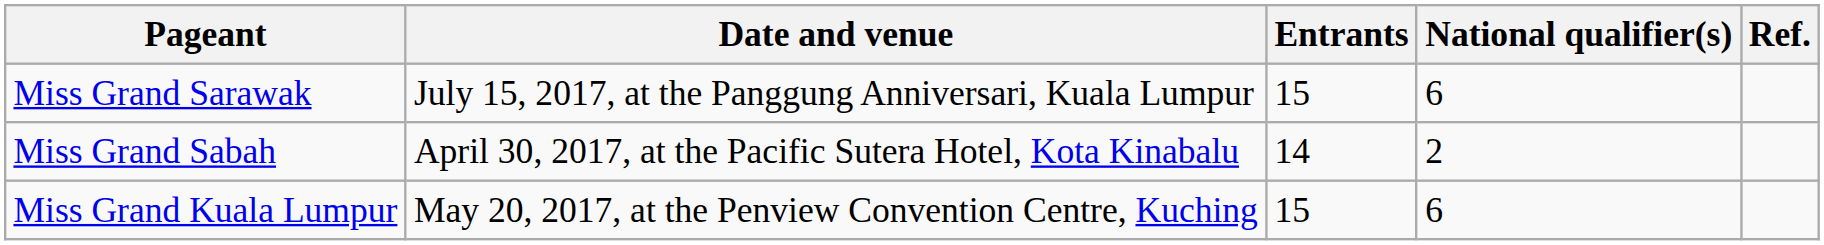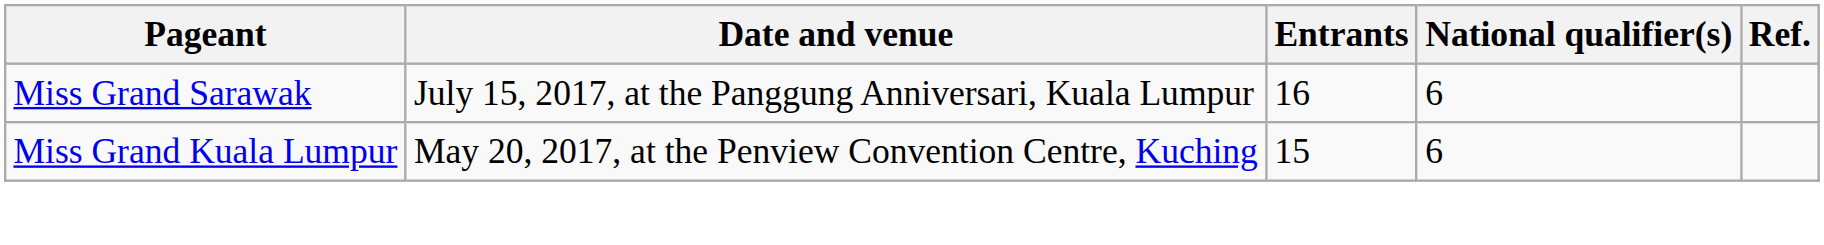 <table class="wikitable defaultcenter col2left" style="font-size: 95%">
 <tr>
 <th>Pageant</th>
 <th>Date and venue</th>
 <th>Entrants</th>
 <th>National qualifier(s)</th>
 <th>Ref.</th>
 </tr>
 <tr>
 <td><a href='#'>Miss Grand Sarawak</a></td>
 <td>July 15, 2017, at the Panggung Anniversari, Kuala Lumpur</td>
-<td>15</td>
+<td>16</td>
 <td>6</td>
-<td></td>
-</tr>
-<tr>
-<td><a href='#'>Miss Grand Sabah</a></td>
-<td>April 30, 2017, at the Pacific Sutera Hotel, <a href='#'>Kota Kinabalu</a></td>
-<td>14</td>
-<td>2</td>
 <td></td>
 </tr>
 <tr>
 <td><a href='#'>Miss Grand Kuala Lumpur</a></td>
 <td>May 20, 2017, at the Penview Convention Centre, <a href='#'>Kuching</a></td>
 <td>15</td>
 <td>6</td>
 <td></td>
 </tr>
 </table>
